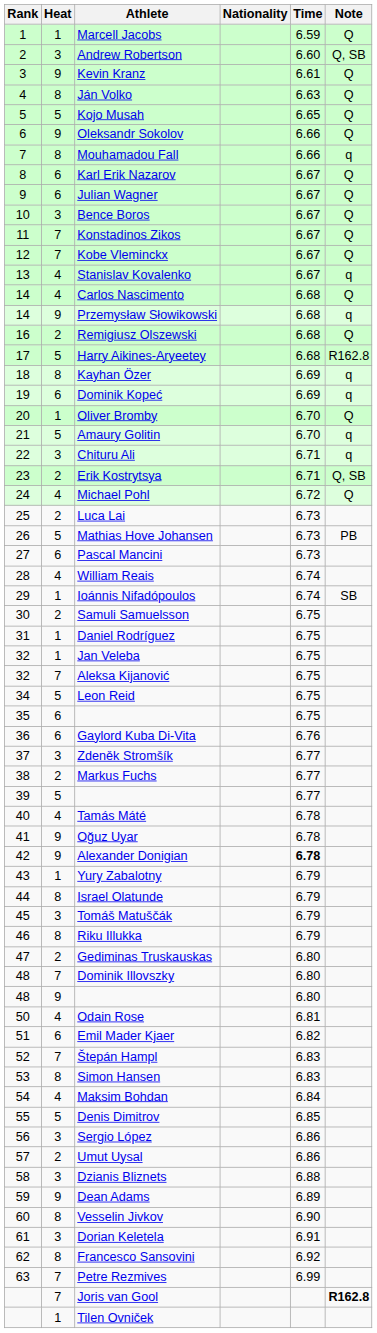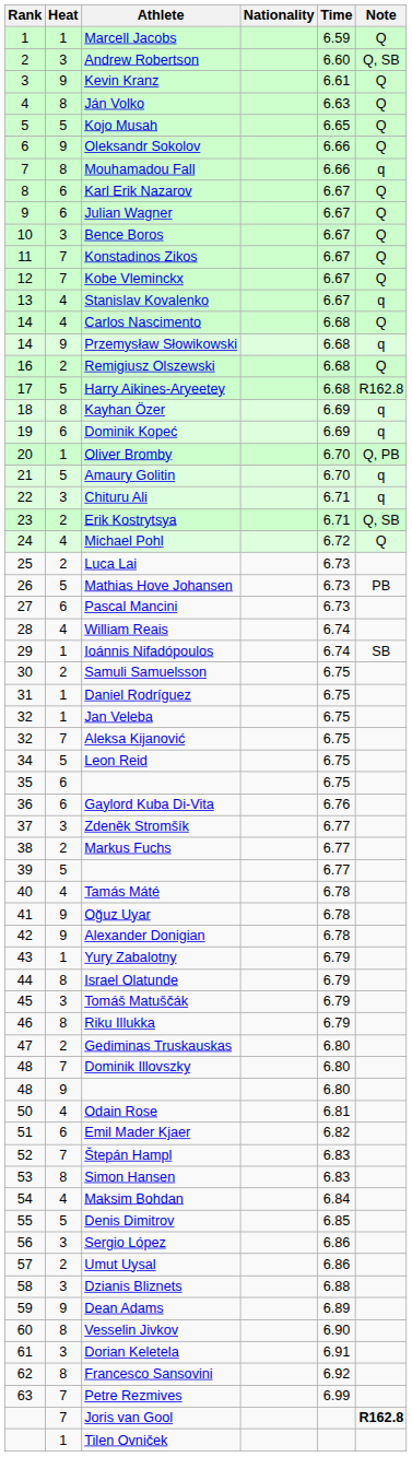 <table class="wikitable sortable" style="text-align:center">
 <tr>
 <th>Rank</th>
 <th>Heat</th>
 <th>Athlete</th>
 <th>Nationality</th>
 <th>Time</th>
 <th>Note</th>
 </tr>
 <tr bgcolor=ccffcc>
 <td>1</td>
 <td>1</td>
 <td align=left><a href='#'>Marcell Jacobs</a></td>
 <td align=left></td>
 <td>6.59</td>
 <td>Q</td>
 </tr>
 <tr bgcolor=ccffcc>
 <td>2</td>
 <td>3</td>
 <td align=left><a href='#'>Andrew Robertson</a></td>
 <td align=left></td>
 <td>6.60</td>
 <td>Q, SB</td>
 </tr>
 <tr bgcolor=ccffcc>
 <td>3</td>
 <td>9</td>
 <td align=left><a href='#'>Kevin Kranz</a></td>
 <td align=left></td>
 <td>6.61</td>
 <td>Q</td>
 </tr>
 <tr bgcolor=ccffcc>
 <td>4</td>
 <td>8</td>
 <td align=left><a href='#'>Ján Volko</a></td>
 <td align=left></td>
 <td>6.63</td>
 <td>Q</td>
 </tr>
 <tr bgcolor=ccffcc>
 <td>5</td>
 <td>5</td>
 <td align=left><a href='#'>Kojo Musah</a></td>
 <td align=left></td>
 <td>6.65</td>
 <td>Q</td>
 </tr>
 <tr bgcolor=ccffcc>
 <td>6</td>
 <td>9</td>
 <td align=left><a href='#'>Oleksandr Sokolov</a></td>
 <td align=left></td>
 <td>6.66</td>
 <td>Q</td>
 </tr>
 <tr bgcolor=ccffcc>
 <td>7</td>
 <td>8</td>
 <td align=left><a href='#'>Mouhamadou Fall</a></td>
 <td align=left></td>
 <td>6.66</td>
 <td>q</td>
 </tr>
 <tr bgcolor=ccffcc>
 <td>8</td>
 <td>6</td>
 <td align=left><a href='#'>Karl Erik Nazarov</a></td>
 <td align=left></td>
 <td>6.67</td>
 <td>Q</td>
 </tr>
 <tr bgcolor=ccffcc>
 <td>9</td>
 <td>6</td>
 <td align=left><a href='#'>Julian Wagner</a></td>
 <td align=left></td>
 <td>6.67</td>
 <td>Q</td>
 </tr>
 <tr bgcolor=ccffcc>
 <td>10</td>
 <td>3</td>
 <td align=left><a href='#'>Bence Boros</a></td>
 <td align=left></td>
 <td>6.67</td>
 <td>Q</td>
 </tr>
 <tr bgcolor=ccffcc>
 <td>11</td>
 <td>7</td>
 <td align=left><a href='#'>Konstadinos Zikos</a></td>
 <td align=left></td>
 <td>6.67</td>
 <td>Q</td>
 </tr>
 <tr bgcolor=ccffcc>
 <td>12</td>
 <td>7</td>
 <td align=left><a href='#'>Kobe Vleminckx</a></td>
 <td align=left></td>
 <td>6.67</td>
 <td>Q</td>
 </tr>
 <tr bgcolor=ccffcc>
 <td>13</td>
 <td>4</td>
 <td align=left><a href='#'>Stanislav Kovalenko</a></td>
 <td align=left></td>
 <td>6.67</td>
 <td>q</td>
 </tr>
 <tr bgcolor=ccffcc>
 <td>14</td>
 <td>4</td>
 <td align=left><a href='#'>Carlos Nascimento</a></td>
 <td align=left></td>
 <td>6.68</td>
 <td>Q</td>
 </tr>
 <tr bgcolor=ddffdd>
 <td>14</td>
 <td>9</td>
 <td align=left><a href='#'>Przemysław Słowikowski</a></td>
 <td align=left></td>
 <td>6.68</td>
 <td>q</td>
 </tr>
 <tr bgcolor=ccffcc>
 <td>16</td>
 <td>2</td>
 <td align=left><a href='#'>Remigiusz Olszewski</a></td>
 <td align=left></td>
 <td>6.68</td>
 <td>Q</td>
 </tr>
 <tr bgcolor=ccffcc>
 <td>17</td>
 <td>5</td>
 <td align=left><a href='#'>Harry Aikines-Aryeetey</a></td>
 <td align=left></td>
 <td>6.68</td>
 <td>R162.8</td>
 </tr>
 <tr bgcolor=ddffdd>
 <td>18</td>
 <td>8</td>
 <td align=left><a href='#'>Kayhan Özer</a></td>
 <td align=left></td>
 <td>6.69</td>
 <td>q</td>
 </tr>
 <tr bgcolor=ddffdd>
 <td>19</td>
 <td>6</td>
 <td align=left><a href='#'>Dominik Kopeć</a></td>
 <td align=left></td>
 <td>6.69</td>
 <td>q</td>
 </tr>
 <tr bgcolor=ccffcc>
 <td>20</td>
 <td>1</td>
 <td align=left><a href='#'>Oliver Bromby</a></td>
 <td align=left></td>
 <td>6.70</td>
-<td>Q</td>
+<td>Q, PB</td>
 </tr>
 <tr bgcolor=ddffdd>
 <td>21</td>
 <td>5</td>
 <td align=left><a href='#'>Amaury Golitin</a></td>
 <td align=left></td>
 <td>6.70</td>
 <td>q</td>
 </tr>
 <tr bgcolor=ddffdd>
 <td>22</td>
 <td>3</td>
 <td align=left><a href='#'>Chituru Ali</a></td>
 <td align=left></td>
 <td>6.71</td>
 <td>q</td>
 </tr>
 <tr bgcolor=ccffcc>
 <td>23</td>
 <td>2</td>
 <td align=left><a href='#'>Erik Kostrytsya</a></td>
 <td align=left></td>
 <td>6.71</td>
 <td>Q, SB</td>
 </tr>
 <tr bgcolor=ddffdd>
 <td>24</td>
 <td>4</td>
 <td align=left><a href='#'>Michael Pohl</a></td>
 <td align=left></td>
 <td>6.72</td>
 <td>Q</td>
 </tr>
 <tr>
 <td>25</td>
 <td>2</td>
 <td align=left><a href='#'>Luca Lai</a></td>
 <td align=left></td>
 <td>6.73</td>
 <td></td>
 </tr>
 <tr>
 <td>26</td>
 <td>5</td>
 <td align=left><a href='#'>Mathias Hove Johansen</a></td>
 <td align=left></td>
 <td>6.73</td>
 <td>PB</td>
 </tr>
 <tr>
 <td>27</td>
 <td>6</td>
 <td align=left><a href='#'>Pascal Mancini</a></td>
 <td align=left></td>
 <td>6.73</td>
 <td></td>
 </tr>
 <tr>
 <td>28</td>
 <td>4</td>
 <td align=left><a href='#'>William Reais</a></td>
 <td align=left></td>
 <td>6.74</td>
 <td></td>
 </tr>
 <tr>
 <td>29</td>
 <td>1</td>
 <td align=left><a href='#'>Ioánnis Nifadópoulos</a></td>
 <td align=left></td>
 <td>6.74</td>
 <td>SB</td>
 </tr>
 <tr>
 <td>30</td>
 <td>2</td>
 <td align=left><a href='#'>Samuli Samuelsson</a></td>
 <td align=left></td>
 <td>6.75</td>
 <td></td>
 </tr>
 <tr>
 <td>31</td>
 <td>1</td>
 <td align=left><a href='#'>Daniel Rodríguez</a></td>
 <td align=left></td>
 <td>6.75</td>
 <td></td>
 </tr>
 <tr>
 <td>32</td>
 <td>1</td>
 <td align=left><a href='#'>Jan Veleba</a></td>
 <td align=left></td>
 <td>6.75</td>
 <td></td>
 </tr>
 <tr>
 <td>32</td>
 <td>7</td>
 <td align=left><a href='#'>Aleksa Kijanović</a></td>
 <td align=left></td>
 <td>6.75</td>
 <td></td>
 </tr>
 <tr>
 <td>34</td>
 <td>5</td>
 <td align=left><a href='#'>Leon Reid</a></td>
 <td align=left></td>
 <td>6.75</td>
 <td></td>
 </tr>
 <tr>
 <td>35</td>
 <td>6</td>
 <td align=left></td>
 <td align=left></td>
 <td>6.75</td>
 <td></td>
 </tr>
 <tr>
 <td>36</td>
 <td>6</td>
 <td align=left><a href='#'>Gaylord Kuba Di-Vita</a></td>
 <td align=left></td>
 <td>6.76</td>
 <td></td>
 </tr>
 <tr>
 <td>37</td>
 <td>3</td>
 <td align=left><a href='#'>Zdeněk Stromšík</a></td>
 <td align=left></td>
 <td>6.77</td>
 <td></td>
 </tr>
 <tr>
 <td>38</td>
 <td>2</td>
 <td align=left><a href='#'>Markus Fuchs</a></td>
 <td align=left></td>
 <td>6.77</td>
 <td></td>
 </tr>
 <tr>
 <td>39</td>
 <td>5</td>
 <td align=left></td>
 <td align=left></td>
 <td>6.77</td>
 <td></td>
 </tr>
 <tr>
 <td>40</td>
 <td>4</td>
 <td align=left><a href='#'>Tamás Máté</a></td>
 <td align=left></td>
 <td>6.78</td>
 <td></td>
 </tr>
 <tr>
 <td>41</td>
 <td>9</td>
 <td align=left><a href='#'>Oğuz Uyar</a></td>
 <td align=left></td>
 <td>6.78</td>
 <td></td>
 </tr>
 <tr>
 <td>42</td>
 <td>9</td>
 <td align=left><a href='#'>Alexander Donigian</a></td>
 <td align=left></td>
-<td><strong>6.78</strong></td>
+<td>6.78</td>
 <td></td>
 </tr>
 <tr>
 <td>43</td>
 <td>1</td>
 <td align=left><a href='#'>Yury Zabalotny</a></td>
 <td align=left></td>
 <td>6.79</td>
 <td></td>
 </tr>
 <tr>
 <td>44</td>
 <td>8</td>
 <td align=left><a href='#'>Israel Olatunde</a></td>
 <td align=left></td>
 <td>6.79</td>
 <td></td>
 </tr>
 <tr>
 <td>45</td>
 <td>3</td>
 <td align=left><a href='#'>Tomáš Matuščák</a></td>
 <td align=left></td>
 <td>6.79</td>
 <td></td>
 </tr>
 <tr>
 <td>46</td>
 <td>8</td>
 <td align=left><a href='#'>Riku Illukka</a></td>
 <td align=left></td>
 <td>6.79</td>
 <td></td>
 </tr>
 <tr>
 <td>47</td>
 <td>2</td>
 <td align=left><a href='#'>Gediminas Truskauskas</a></td>
 <td align=left></td>
 <td>6.80</td>
 <td></td>
 </tr>
 <tr>
 <td>48</td>
 <td>7</td>
 <td align=left><a href='#'>Dominik Illovszky</a></td>
 <td align=left></td>
 <td>6.80</td>
 <td></td>
 </tr>
 <tr>
 <td>48</td>
 <td>9</td>
 <td align=left></td>
 <td align=left></td>
 <td>6.80</td>
 <td></td>
 </tr>
 <tr>
 <td>50</td>
 <td>4</td>
 <td align=left><a href='#'>Odain Rose</a></td>
 <td align=left></td>
 <td>6.81</td>
 <td></td>
 </tr>
 <tr>
 <td>51</td>
 <td>6</td>
 <td align=left><a href='#'>Emil Mader Kjaer</a></td>
 <td align=left></td>
 <td>6.82</td>
 <td></td>
 </tr>
 <tr>
 <td>52</td>
 <td>7</td>
 <td align=left><a href='#'>Štepán Hampl</a></td>
 <td align=left></td>
 <td>6.83</td>
 <td></td>
 </tr>
 <tr>
 <td>53</td>
 <td>8</td>
 <td align=left><a href='#'>Simon Hansen</a></td>
 <td align=left></td>
 <td>6.83</td>
 <td></td>
 </tr>
 <tr>
 <td>54</td>
 <td>4</td>
 <td align=left><a href='#'>Maksim Bohdan</a></td>
 <td align=left></td>
 <td>6.84</td>
 <td></td>
 </tr>
 <tr>
 <td>55</td>
 <td>5</td>
 <td align=left><a href='#'>Denis Dimitrov</a></td>
 <td align=left></td>
 <td>6.85</td>
 <td></td>
 </tr>
 <tr>
 <td>56</td>
 <td>3</td>
 <td align=left><a href='#'>Sergio López</a></td>
 <td align=left></td>
 <td>6.86</td>
 <td></td>
 </tr>
 <tr>
 <td>57</td>
 <td>2</td>
 <td align=left><a href='#'>Umut Uysal</a></td>
 <td align=left></td>
 <td>6.86</td>
 <td></td>
 </tr>
 <tr>
 <td>58</td>
 <td>3</td>
 <td align=left><a href='#'>Dzianis Bliznets</a></td>
 <td align=left></td>
 <td>6.88</td>
 <td></td>
 </tr>
 <tr>
 <td>59</td>
 <td>9</td>
 <td align=left><a href='#'>Dean Adams</a></td>
 <td align=left></td>
 <td>6.89</td>
 <td></td>
 </tr>
 <tr>
 <td>60</td>
 <td>8</td>
 <td align=left><a href='#'>Vesselin Jivkov</a></td>
 <td align=left></td>
 <td>6.90</td>
 <td></td>
 </tr>
 <tr>
 <td>61</td>
 <td>3</td>
 <td align=left><a href='#'>Dorian Keletela</a></td>
 <td align=left></td>
 <td>6.91</td>
 <td></td>
 </tr>
 <tr>
 <td>62</td>
 <td>8</td>
 <td align=left><a href='#'>Francesco Sansovini</a></td>
 <td align=left></td>
 <td>6.92</td>
 <td></td>
 </tr>
 <tr>
 <td>63</td>
 <td>7</td>
 <td align=left><a href='#'>Petre Rezmives</a></td>
 <td align=left></td>
 <td>6.99</td>
 <td></td>
 </tr>
 <tr>
 <td></td>
 <td>7</td>
 <td align=left><a href='#'>Joris van Gool</a></td>
 <td align=left></td>
 <td></td>
 <td><strong>R162.8</strong></td>
 </tr>
 <tr>
 <td></td>
 <td>1</td>
 <td align=left><a href='#'>Tilen Ovniček</a></td>
 <td align=left></td>
 <td></td>
 <td></td>
 </tr>
 </table>
